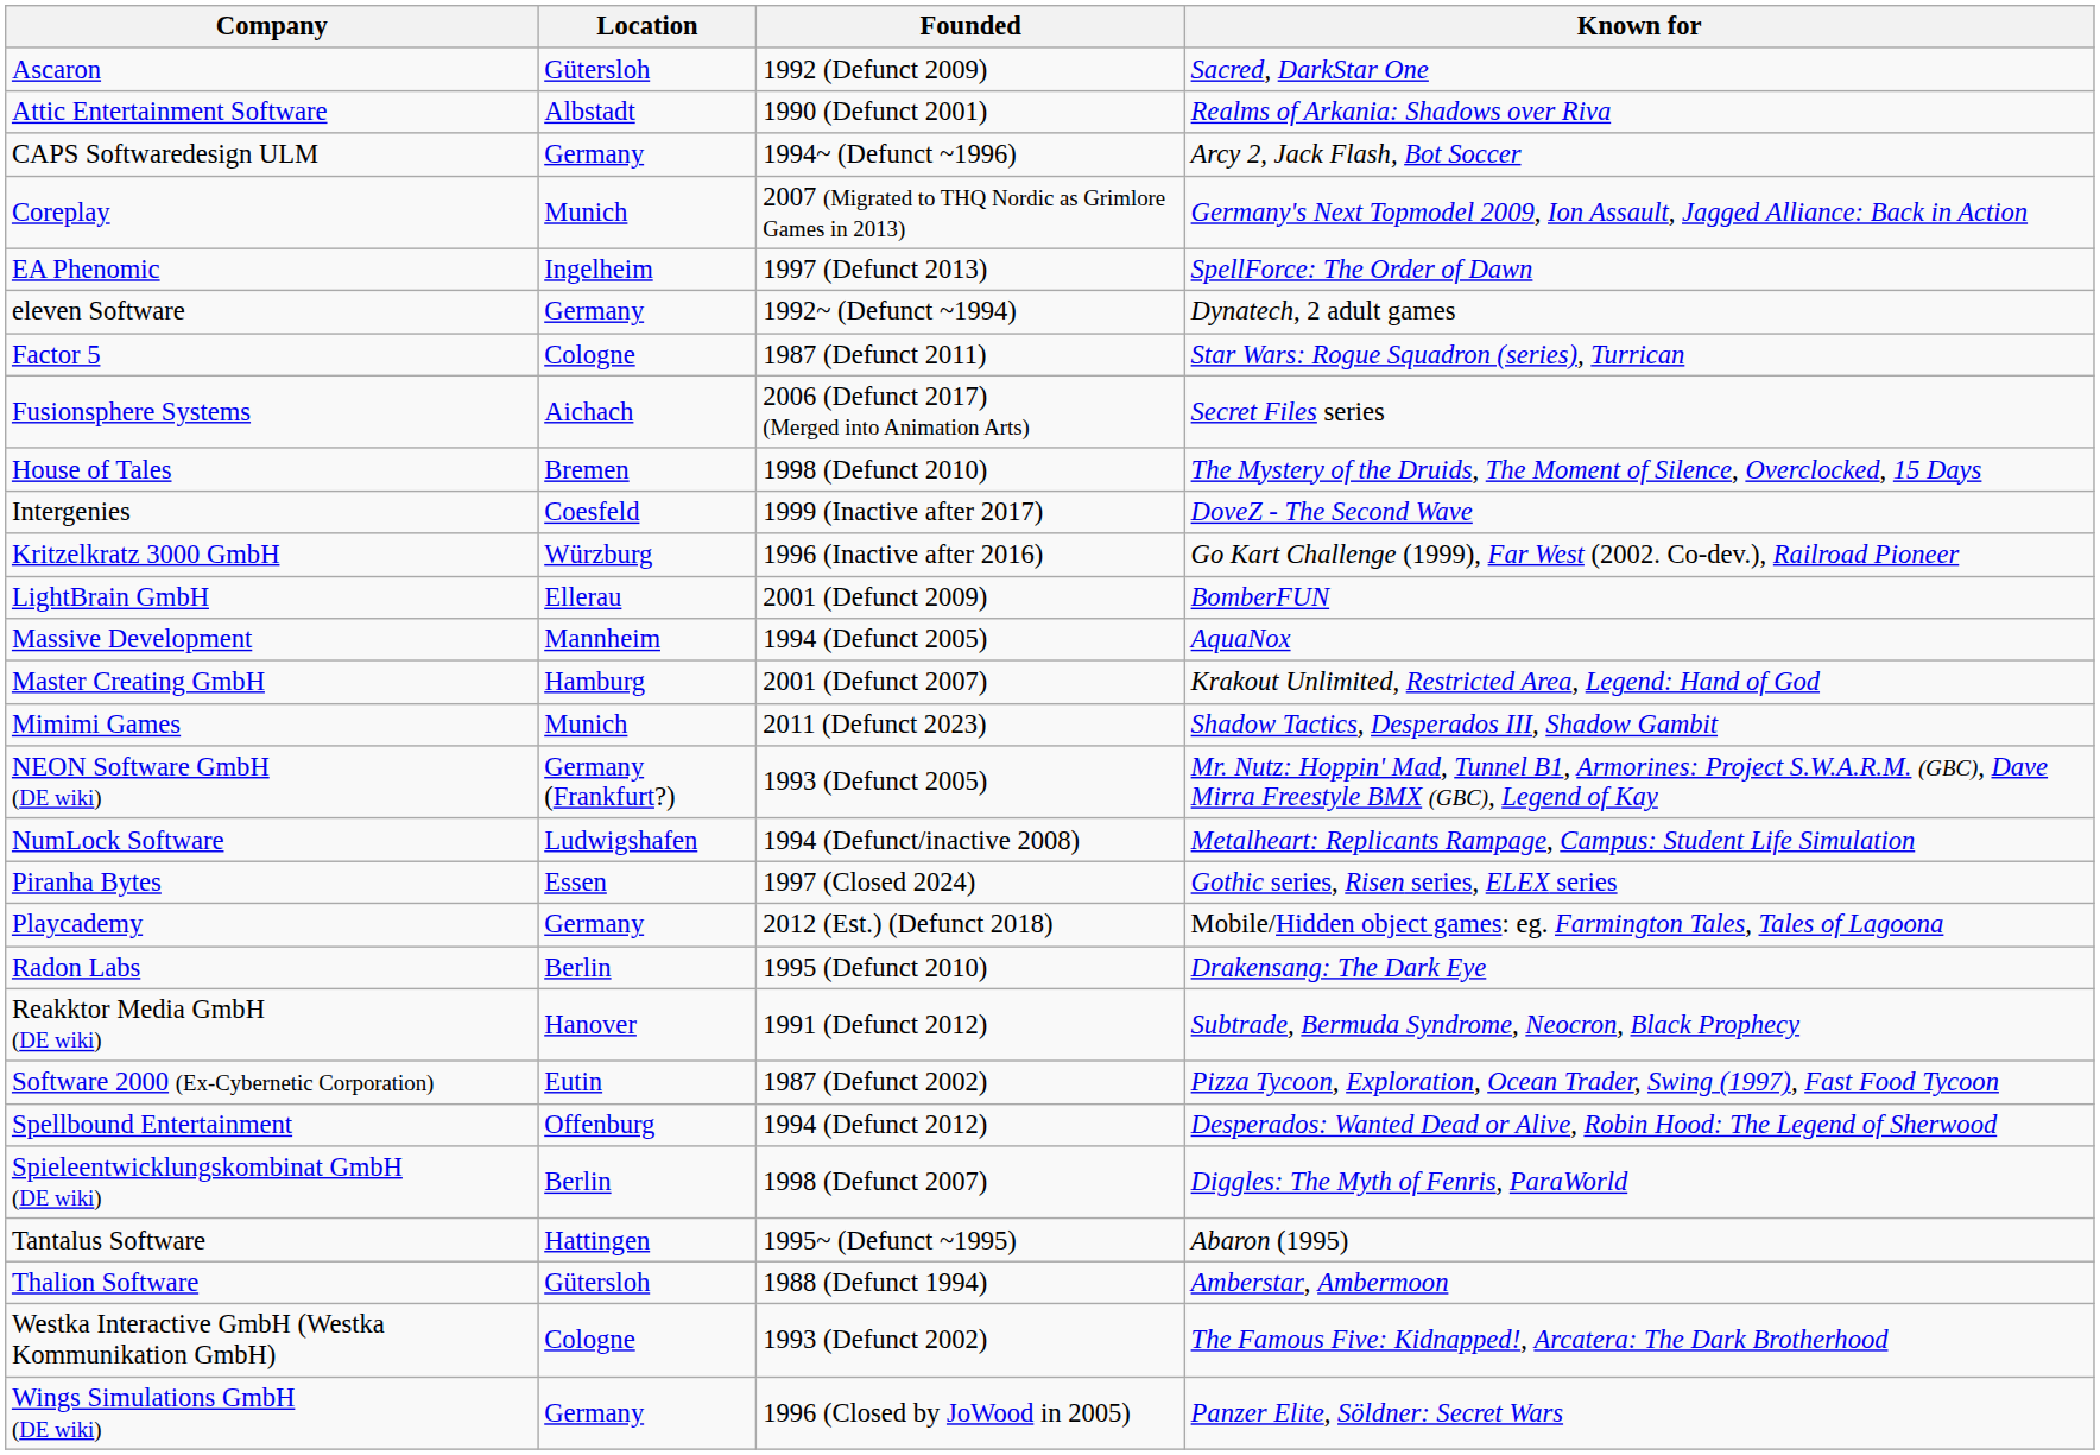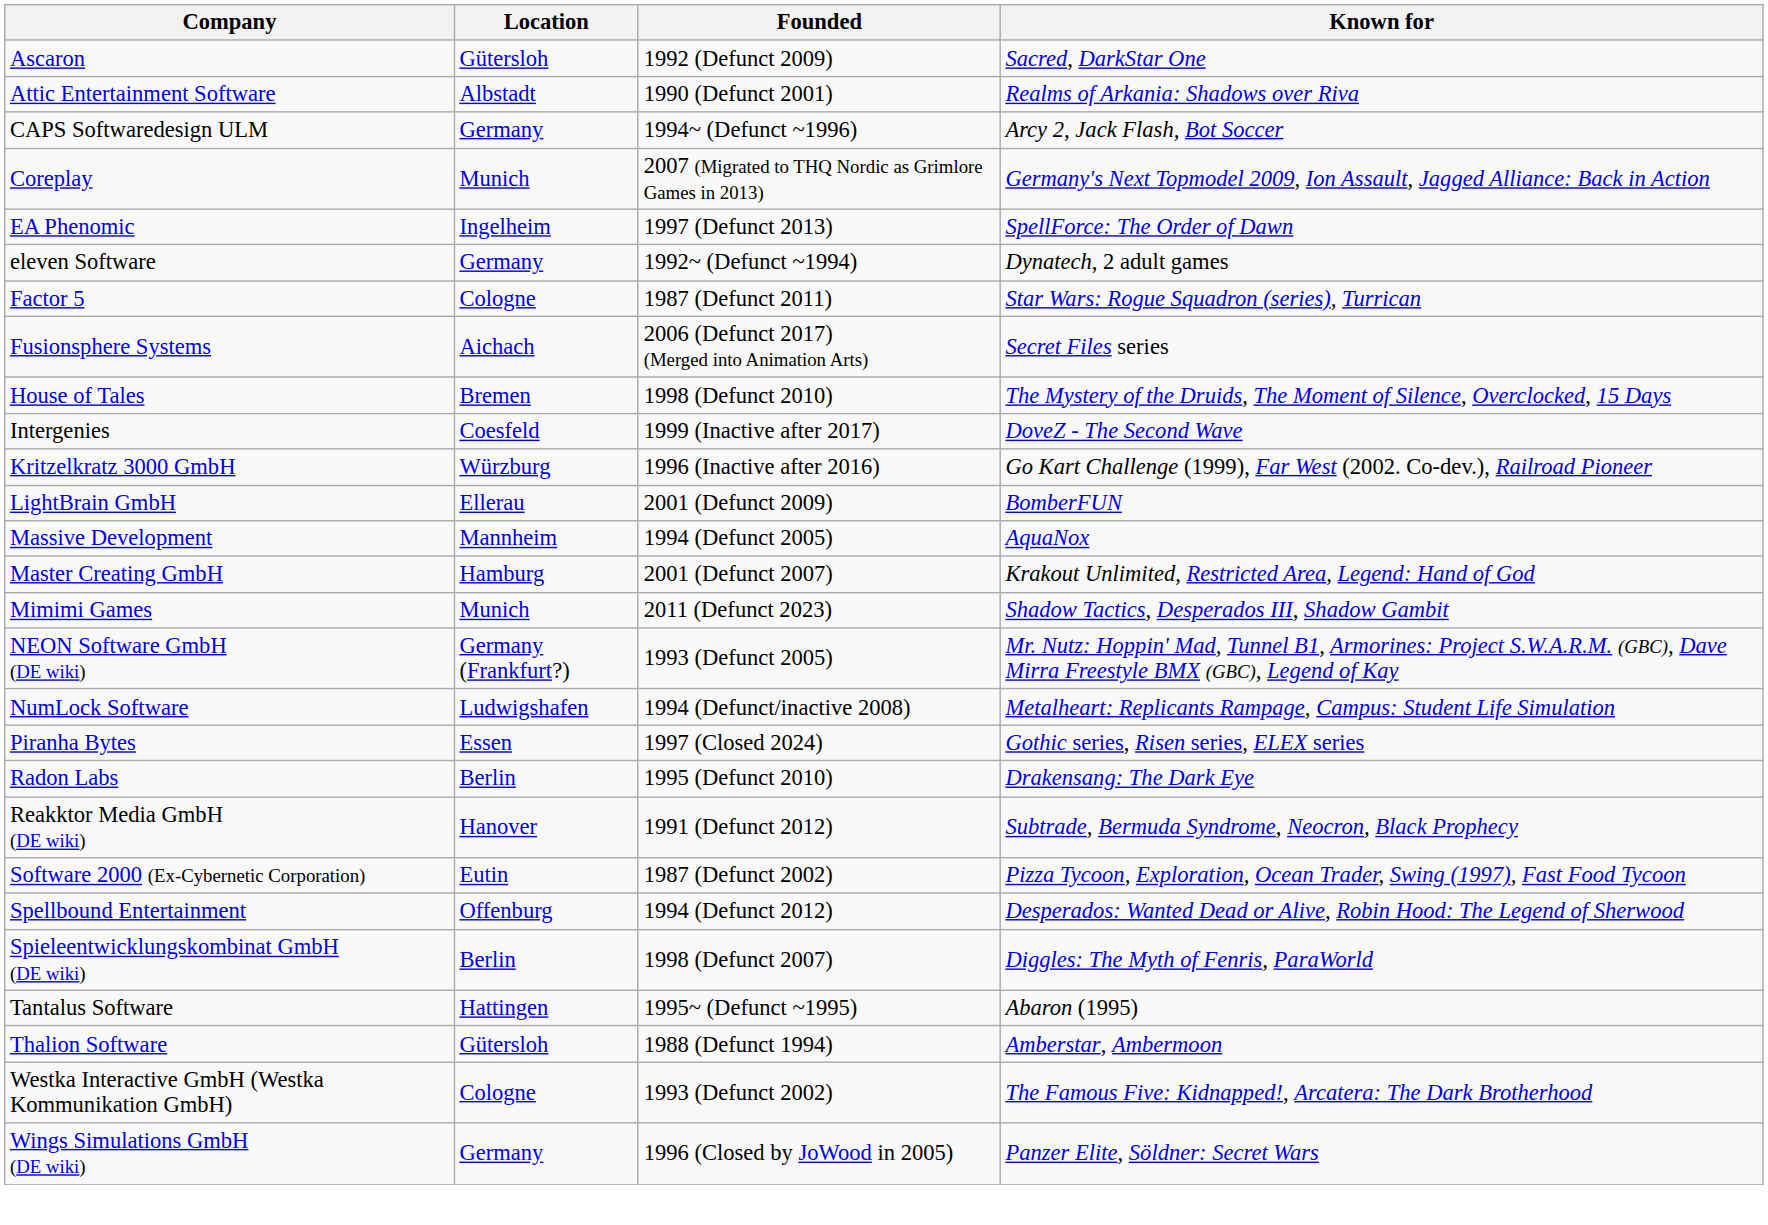 <table class="wikitable sortable mw-collapsible">
 <tr>
 <th><strong>Company</strong></th>
 <th><strong>Location</strong></th>
 <th><strong>Founded</strong></th>
 <th><strong>Known for</strong></th>
 </tr>
 <tr>
 <td><a href='#'>Ascaron</a></td>
 <td><a href='#'>Gütersloh</a></td>
 <td>1992 (Defunct 2009)</td>
 <td><em><a href='#'>Sacred</a></em>, <em><a href='#'>DarkStar One</a></em></td>
 </tr>
 <tr>
 <td><a href='#'>Attic Entertainment Software</a></td>
 <td><a href='#'>Albstadt</a></td>
 <td>1990 (Defunct 2001)</td>
 <td><em><a href='#'>Realms of Arkania: Shadows over Riva</a></em></td>
 </tr>
 <tr>
 <td>CAPS Softwaredesign ULM</td>
 <td><a href='#'>Germany</a></td>
 <td>1994~ (Defunct ~1996)</td>
 <td><em>Arcy 2, Jack Flash, <a href='#'>Bot Soccer</a></em></td>
 </tr>
 <tr>
 <td><a href='#'>Coreplay</a> </td>
 <td><a href='#'>Munich</a></td>
 <td>2007 <small>(Migrated to THQ Nordic as Grimlore Games in 2013)</small></td>
 <td><em><a href='#'>Germany's Next Topmodel 2009</a></em>, <em><a href='#'>Ion Assault</a></em>, <em><a href='#'>Jagged Alliance: Back in Action</a></em></td>
 </tr>
 <tr>
 <td><a href='#'>EA Phenomic</a></td>
 <td><a href='#'>Ingelheim</a></td>
 <td>1997 (Defunct 2013)</td>
 <td><em><a href='#'>SpellForce: The Order of Dawn</a></em></td>
 </tr>
 <tr>
 <td>eleven Software</td>
 <td><a href='#'>Germany</a></td>
 <td>1992~ (Defunct ~1994)</td>
 <td><em>Dynatech</em>, 2 adult games</td>
 </tr>
 <tr>
 <td><a href='#'>Factor 5</a></td>
 <td><a href='#'>Cologne</a></td>
 <td>1987 (Defunct 2011)</td>
 <td><em><a href='#'>Star Wars: Rogue Squadron (series)</a>, <a href='#'>Turrican</a></em></td>
 </tr>
 <tr>
 <td><a href='#'>Fusionsphere Systems</a></td>
 <td><a href='#'>Aichach</a></td>
 <td>2006 (Defunct 2017)<br><small>(Merged into Animation Arts)</small></td>
 <td><em><a href='#'>Secret Files</a></em> series</td>
 </tr>
 <tr>
 <td><a href='#'>House of Tales</a></td>
 <td><a href='#'>Bremen</a></td>
 <td>1998 (Defunct 2010)</td>
 <td><em><a href='#'>The Mystery of the Druids</a></em>, <em><a href='#'>The Moment of Silence</a></em>, <em><a href='#'>Overclocked</a></em>, <em><a href='#'>15 Days</a></em></td>
 </tr>
 <tr>
 <td>Intergenies</td>
 <td><a href='#'>Coesfeld</a></td>
 <td>1999 (Inactive after 2017)</td>
 <td><em><a href='#'>DoveZ - The Second Wave</a></em></td>
 </tr>
 <tr>
 <td><a href='#'>Kritzelkratz 3000 GmbH</a></td>
 <td><a href='#'>Würzburg</a></td>
 <td>1996 (Inactive after 2016)</td>
 <td><em>Go Kart Challenge</em> (1999), <em><a href='#'>Far West</a></em> (2002. Co-dev.), <em><a href='#'>Railroad Pioneer</a></em></td>
 </tr>
 <tr>
 <td><a href='#'>LightBrain GmbH</a></td>
 <td><a href='#'>Ellerau</a></td>
 <td>2001 (Defunct 2009)</td>
 <td><em><a href='#'>BomberFUN</a></em></td>
 </tr>
 <tr>
 <td><a href='#'>Massive Development</a></td>
 <td><a href='#'>Mannheim</a></td>
 <td>1994 (Defunct 2005)</td>
 <td><em><a href='#'>AquaNox</a></em></td>
 </tr>
 <tr>
 <td><a href='#'>Master Creating GmbH</a></td>
 <td><a href='#'>Hamburg</a></td>
 <td>2001 (Defunct 2007)</td>
 <td><em>Krakout Unlimited, <a href='#'>Restricted Area</a>, <a href='#'>Legend: Hand of God</a></em></td>
 </tr>
 <tr>
 <td><a href='#'>Mimimi Games</a></td>
 <td><a href='#'>Munich</a></td>
 <td>2011 (Defunct 2023)</td>
 <td><em><a href='#'>Shadow Tactics</a>, <a href='#'>Desperados III</a>, <a href='#'>Shadow Gambit</a></em></td>
 </tr>
 <tr>
 <td><a href='#'>NEON Software GmbH</a> <br><small>(<a href='#'>DE wiki</a>)</small></td>
 <td><a href='#'>Germany</a> (<a href='#'>Frankfurt</a>?)</td>
 <td>1993 (Defunct 2005)</td>
 <td><em><a href='#'>Mr. Nutz: Hoppin' Mad</a>, <a href='#'>Tunnel B1</a>, <a href='#'>Armorines: Project S.W.A.R.M.</a> <small>(GBC)</small>, <a href='#'>Dave Mirra Freestyle BMX</a> <small>(GBC)</small>, <a href='#'>Legend of Kay</a></em></td>
 </tr>
 <tr>
 <td><a href='#'>NumLock Software</a></td>
 <td><a href='#'>Ludwigshafen</a></td>
 <td>1994 (Defunct/inactive 2008)</td>
 <td><em><a href='#'>Metalheart: Replicants Rampage</a></em>, <em><a href='#'>Campus: Student Life Simulation</a></em></td>
 </tr>
 <tr>
 <td><a href='#'>Piranha Bytes</a></td>
 <td><a href='#'>Essen</a></td>
 <td>1997 (Closed 2024)</td>
 <td><a href='#'><em>Gothic</em> series</a>, <a href='#'><em>Risen</em> series</a>, <a href='#'><em>ELEX</em> series</a></td>
 </tr>
 <tr>
-<td><a href='#'>Playcademy</a></td>
-<td><a href='#'>Germany</a></td>
-<td>2012 (Est.) (Defunct 2018)</td>
-<td>Mobile/<a href='#'>Hidden object games</a>: eg. <em><a href='#'>Farmington Tales</a>, <a href='#'>Tales of Lagoona</a></em></td>
-</tr>
-<tr>
 <td><a href='#'>Radon Labs</a> </td>
 <td><a href='#'>Berlin</a></td>
 <td>1995 (Defunct 2010)</td>
 <td><em><a href='#'>Drakensang: The Dark Eye</a></em></td>
 </tr>
 <tr>
 <td>Reakktor Media GmbH <br><small>(<a href='#'>DE wiki</a>)</small></td>
 <td><a href='#'>Hanover</a></td>
 <td>1991 (Defunct 2012)</td>
 <td><em><a href='#'>Subtrade</a>, <a href='#'>Bermuda Syndrome</a>, <a href='#'>Neocron</a>, <a href='#'>Black Prophecy</a></em></td>
 </tr>
 <tr>
 <td><a href='#'>Software 2000</a> <small>(Ex-Cybernetic Corporation)</small></td>
 <td><a href='#'>Eutin</a></td>
 <td>1987 (Defunct 2002)</td>
 <td><em><a href='#'>Pizza Tycoon</a>, <a href='#'>Exploration</a>, <a href='#'>Ocean Trader</a>, <a href='#'>Swing (1997)</a>, <a href='#'>Fast Food Tycoon</a></em></td>
 </tr>
 <tr>
 <td><a href='#'>Spellbound Entertainment</a></td>
 <td><a href='#'>Offenburg</a></td>
 <td>1994 (Defunct 2012)</td>
 <td><em><a href='#'>Desperados: Wanted Dead or Alive</a>, <a href='#'>Robin Hood: The Legend of Sherwood</a></em></td>
 </tr>
 <tr>
 <td><a href='#'>Spieleentwicklungskombinat GmbH</a> <br><small>(<a href='#'>DE wiki</a>)</small></td>
 <td><a href='#'>Berlin</a></td>
 <td>1998 (Defunct 2007)</td>
 <td><em><a href='#'>Diggles: The Myth of Fenris</a>, <a href='#'>ParaWorld</a></em></td>
 </tr>
 <tr>
 <td>Tantalus Software</td>
 <td><a href='#'>Hattingen</a></td>
 <td>1995~ (Defunct ~1995)</td>
 <td><em>Abaron</em> (1995)</td>
 </tr>
 <tr>
 <td><a href='#'>Thalion Software</a></td>
 <td><a href='#'>Gütersloh</a></td>
 <td>1988 (Defunct 1994)</td>
 <td><em><a href='#'>Amberstar</a></em>, <em><a href='#'>Ambermoon</a></em></td>
 </tr>
 <tr>
 <td>Westka Interactive GmbH (Westka Kommunikation GmbH) </td>
 <td><a href='#'>Cologne</a></td>
 <td>1993 (Defunct 2002)</td>
 <td><em><a href='#'>The Famous Five: Kidnapped!</a></em>, <em><a href='#'>Arcatera: The Dark Brotherhood</a></em></td>
 </tr>
 <tr>
 <td><a href='#'>Wings Simulations GmbH</a><br><small>(<a href='#'>DE wiki</a>)</small></td>
 <td><a href='#'>Germany</a></td>
 <td>1996 (Closed by <a href='#'>JoWood</a> in 2005)</td>
 <td><em><a href='#'>Panzer Elite</a>, <a href='#'>Söldner: Secret Wars</a></em></td>
 </tr>
 </table>
